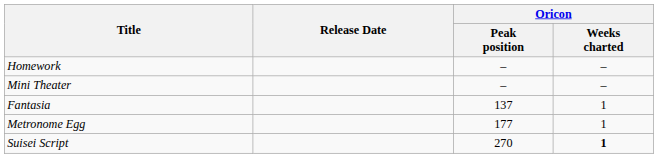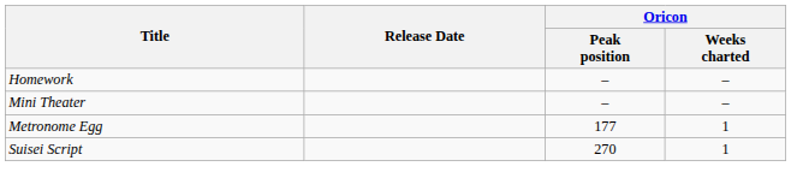 <table class="wikitable plainrowheaders" style="text-align:center">
 <tr>
 <th rowspan=2;  style="width:20em;">Title</th>
 <th rowspan=2; style="width:16em;">Release Date</th>
 <th colspan=2; style="width:16em;"><a href='#'>Oricon</a><br></th>
 </tr>
 <tr>
 <th style="width:6em;">Peak<br>position</th>
 <th style="width:6em;">Weeks<br> charted</th>
 </tr>
 <tr>
 <td align=left><em>Homework</em></td>
 <td></td>
 <td>–</td>
 <td>–</td>
 </tr>
 <tr>
 <td align=left><em>Mini Theater</em></td>
 <td></td>
 <td>–</td>
 <td>–</td>
 </tr>
 <tr>
-<td align=left><em>Fantasia</em></td>
-<td></td>
-<td>137</td>
-<td>1</td>
-</tr>
-<tr>
 <td align=left><em>Metronome Egg</em></td>
 <td></td>
 <td>177</td>
 <td>1</td>
 </tr>
 <tr>
 <td align=left><em>Suisei Script</em></td>
 <td></td>
 <td>270</td>
-<td><strong>1</strong></td>
+<td>1</td>
 </tr>
 </table>
